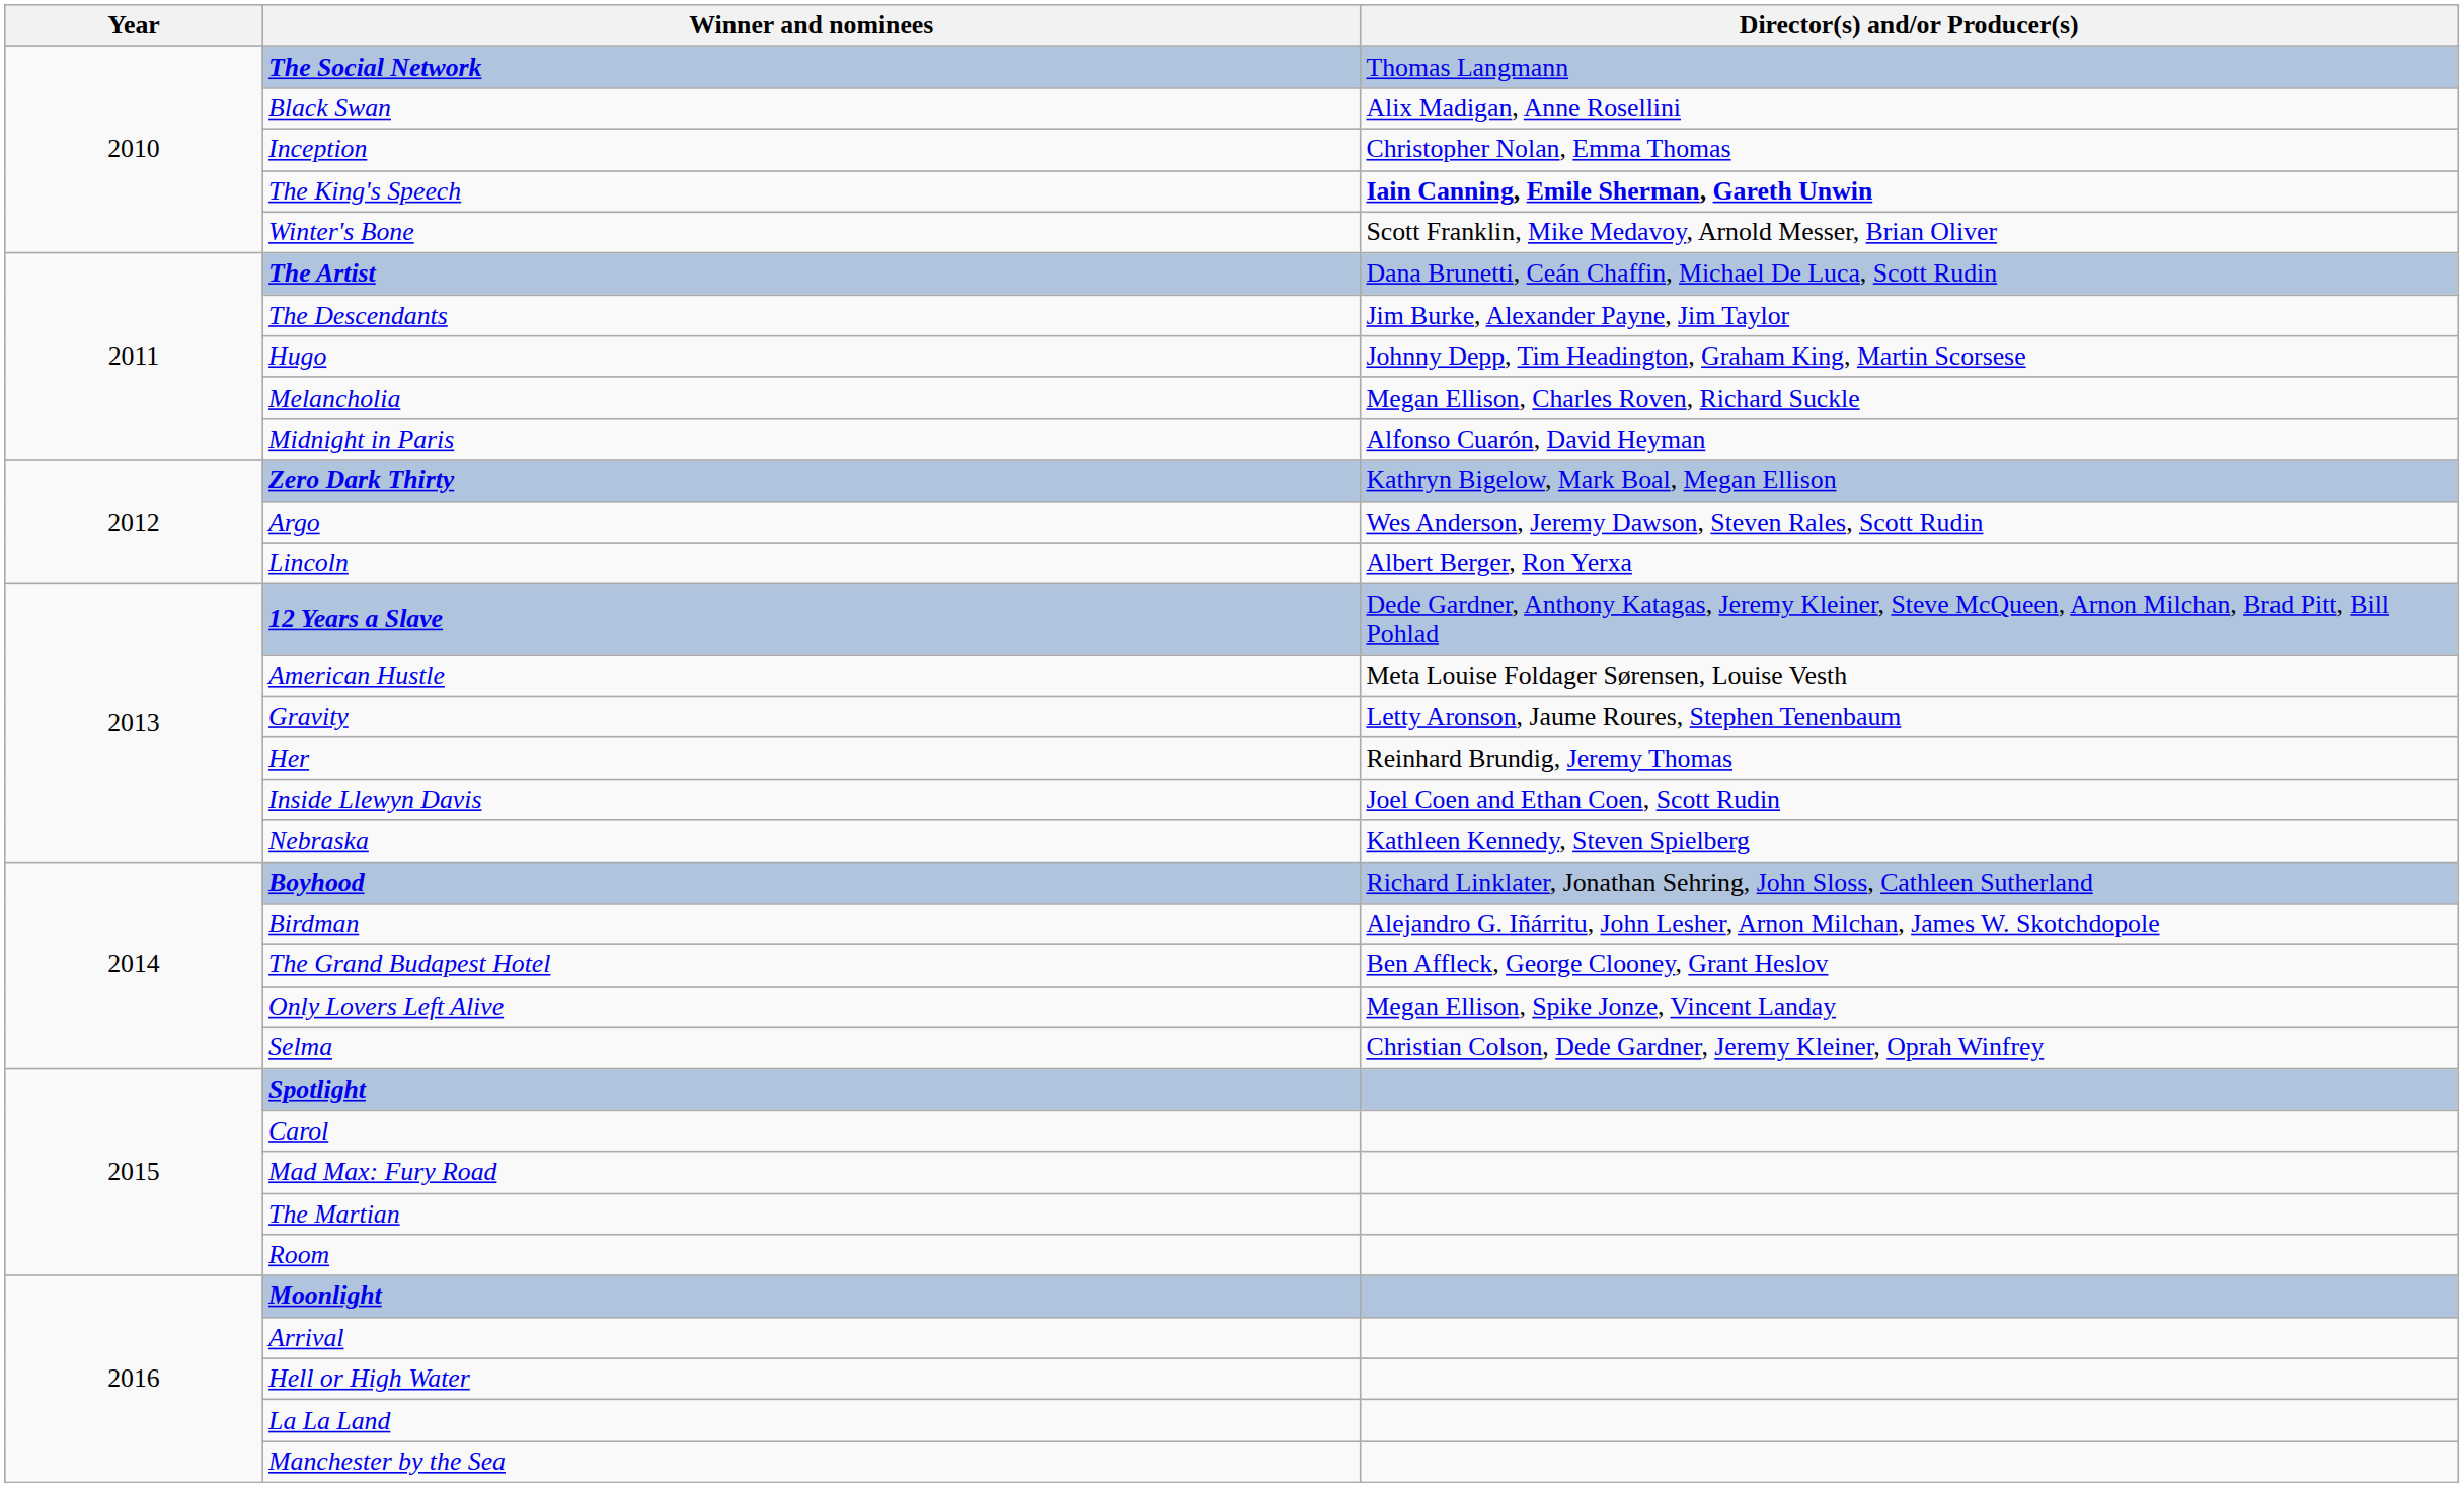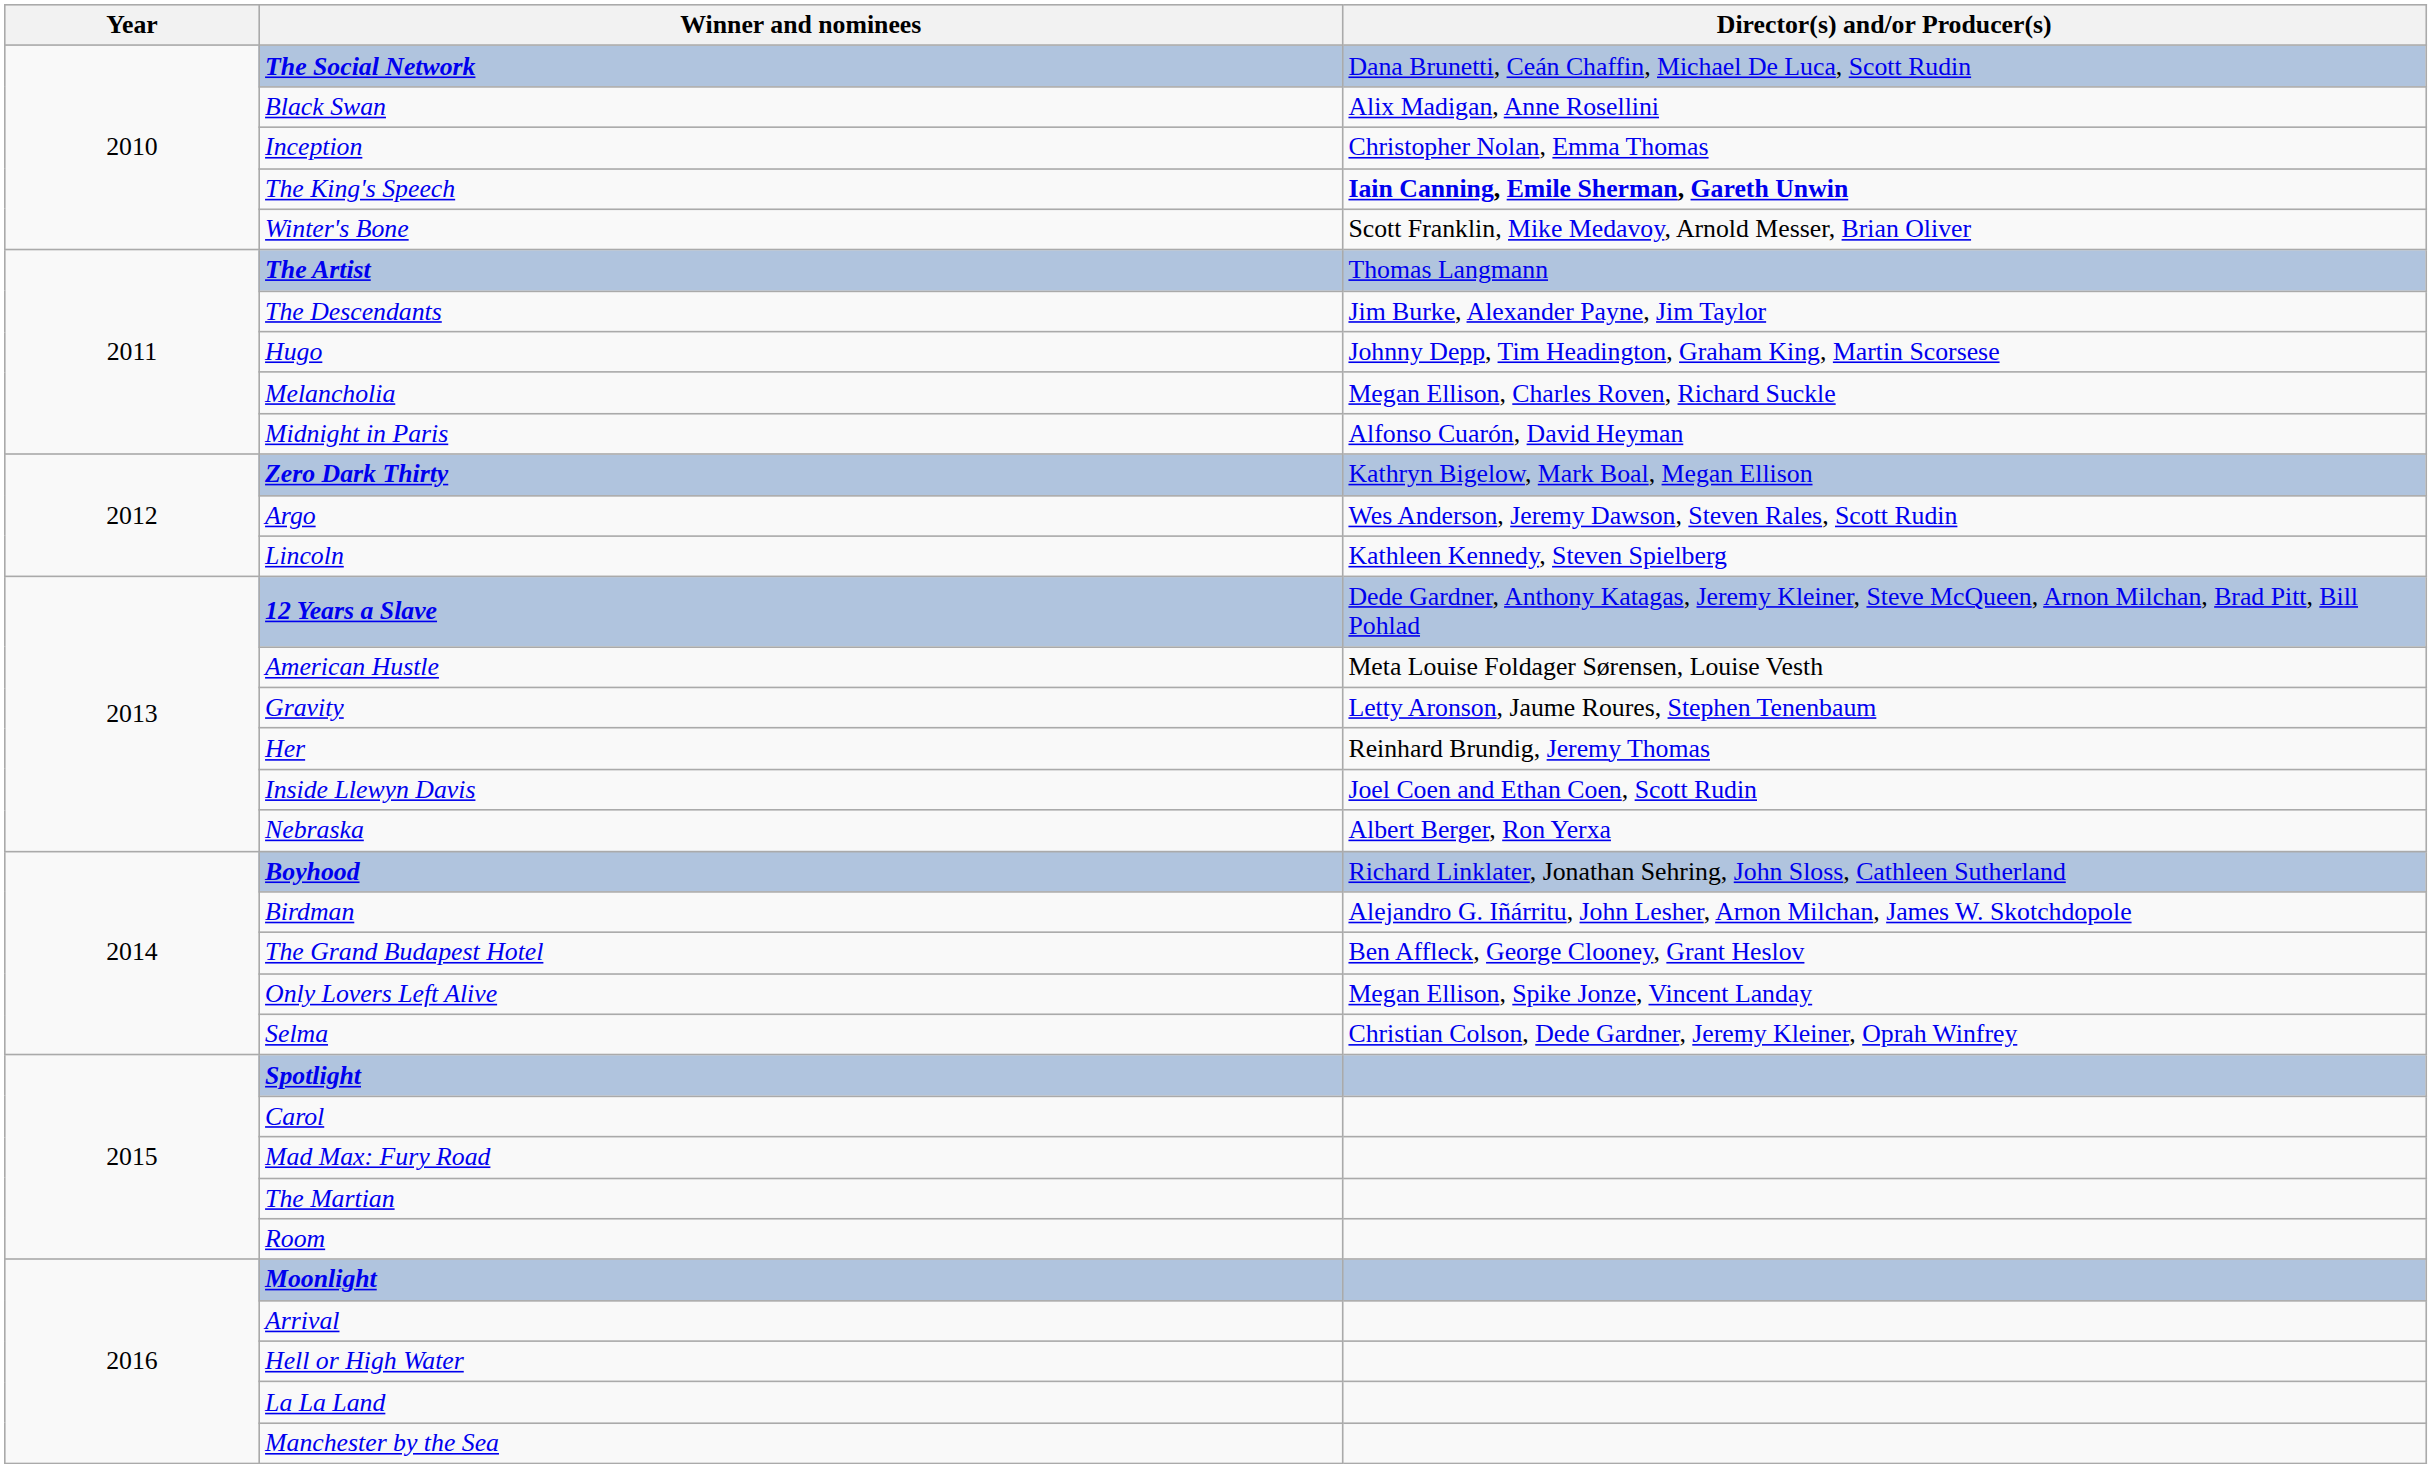 <table class="wikitable" width="95%" cellpadding="5">
 <tr>
 <th width="100"><strong>Year</strong></th>
 <th width="450"><strong>Winner and nominees</strong></th>
 <th width="450"><strong>Director(s) and/or Producer(s)</strong></th>
 </tr>
 <tr>
 <td rowspan="5" style="text-align:center;">2010</td>
 <td style="background:#B0C4DE;"><strong><em><a href='#'>The Social Network</a></em></strong></td>
-<td style="background:#B0C4DE;"><a href='#'>Thomas Langmann</a></td>
+<td style="background:#B0C4DE;"><a href='#'>Dana Brunetti</a>, <a href='#'>Ceán Chaffin</a>, <a href='#'>Michael De Luca</a>, <a href='#'>Scott Rudin</a></td>
 </tr>
 <tr>
 <td><em><a href='#'>Black Swan</a></em></td>
 <td><a href='#'>Alix Madigan</a>, <a href='#'>Anne Rosellini</a></td>
 </tr>
 <tr>
 <td><em><a href='#'>Inception</a></em></td>
 <td><a href='#'>Christopher Nolan</a>, <a href='#'>Emma Thomas</a></td>
 </tr>
 <tr>
 <td><em><a href='#'>The King's Speech</a></em></td>
 <td><strong><a href='#'>Iain Canning</a>, <a href='#'>Emile Sherman</a>, <a href='#'>Gareth Unwin</a></strong></td>
 </tr>
 <tr>
 <td><em><a href='#'>Winter's Bone</a></em></td>
 <td>Scott Franklin, <a href='#'>Mike Medavoy</a>, Arnold Messer, <a href='#'>Brian Oliver</a></td>
 </tr>
 <tr>
 <td rowspan="5" style="text-align:center;">2011</td>
 <td style="background:#B0C4DE;"><strong><em><a href='#'>The Artist</a></em></strong></td>
-<td style="background:#B0C4DE;"><a href='#'>Dana Brunetti</a>, <a href='#'>Ceán Chaffin</a>, <a href='#'>Michael De Luca</a>, <a href='#'>Scott Rudin</a></td>
+<td style="background:#B0C4DE;"><a href='#'>Thomas Langmann</a></td>
 </tr>
 <tr>
 <td><em><a href='#'>The Descendants</a></em></td>
 <td><a href='#'>Jim Burke</a>, <a href='#'>Alexander Payne</a>, <a href='#'>Jim Taylor</a></td>
 </tr>
 <tr>
 <td><em><a href='#'>Hugo</a></em></td>
 <td><a href='#'>Johnny Depp</a>, <a href='#'>Tim Headington</a>, <a href='#'>Graham King</a>, <a href='#'>Martin Scorsese</a></td>
 </tr>
 <tr>
 <td><em><a href='#'>Melancholia</a></em></td>
 <td><a href='#'>Megan Ellison</a>, <a href='#'>Charles Roven</a>, <a href='#'>Richard Suckle</a></td>
 </tr>
 <tr>
 <td><em><a href='#'>Midnight in Paris</a></em></td>
 <td><a href='#'>Alfonso Cuarón</a>, <a href='#'>David Heyman</a></td>
 </tr>
 <tr>
 <td rowspan="3" style="text-align:center;">2012</td>
 <td style="background:#B0C4DE;"><strong><em><a href='#'>Zero Dark Thirty</a></em></strong></td>
 <td style="background:#B0C4DE;"><a href='#'>Kathryn Bigelow</a>, <a href='#'>Mark Boal</a>, <a href='#'>Megan Ellison</a></td>
 </tr>
 <tr>
 <td><em><a href='#'>Argo</a></em></td>
 <td><a href='#'>Wes Anderson</a>, <a href='#'>Jeremy Dawson</a>, <a href='#'>Steven Rales</a>, <a href='#'>Scott Rudin</a></td>
 </tr>
 <tr>
 <td><em><a href='#'>Lincoln</a></em></td>
-<td><a href='#'>Albert Berger</a>, <a href='#'>Ron Yerxa</a></td>
+<td><a href='#'>Kathleen Kennedy</a>, <a href='#'>Steven Spielberg</a></td>
 </tr>
 <tr>
 <td rowspan="6" style="text-align:center;">2013</td>
 <td style="background:#B0C4DE;"><strong><em><a href='#'>12 Years a Slave</a></em></strong></td>
 <td style="background:#B0C4DE;"><a href='#'>Dede Gardner</a>, <a href='#'>Anthony Katagas</a>, <a href='#'>Jeremy Kleiner</a>, <a href='#'>Steve McQueen</a>, <a href='#'>Arnon Milchan</a>, <a href='#'>Brad Pitt</a>, <a href='#'>Bill Pohlad</a></td>
 </tr>
 <tr>
 <td><em><a href='#'>American Hustle</a></em></td>
 <td>Meta Louise Foldager Sørensen, Louise Vesth</td>
 </tr>
 <tr>
 <td><em><a href='#'>Gravity</a></em></td>
 <td><a href='#'>Letty Aronson</a>, Jaume Roures, <a href='#'>Stephen Tenenbaum</a></td>
 </tr>
 <tr>
 <td><em><a href='#'>Her</a></em></td>
 <td>Reinhard Brundig, <a href='#'>Jeremy Thomas</a></td>
 </tr>
 <tr>
 <td><em><a href='#'>Inside Llewyn Davis</a></em></td>
 <td><a href='#'>Joel Coen and Ethan Coen</a>, <a href='#'>Scott Rudin</a></td>
 </tr>
 <tr>
 <td><em><a href='#'>Nebraska</a></em></td>
-<td><a href='#'>Kathleen Kennedy</a>, <a href='#'>Steven Spielberg</a></td>
+<td><a href='#'>Albert Berger</a>, <a href='#'>Ron Yerxa</a></td>
 </tr>
 <tr>
 <td rowspan="5" style="text-align:center;">2014</td>
 <td style="background:#B0C4DE;"><strong><em><a href='#'>Boyhood</a></em></strong></td>
 <td style="background:#B0C4DE;"><a href='#'>Richard Linklater</a>, Jonathan Sehring, <a href='#'>John Sloss</a>, <a href='#'>Cathleen Sutherland</a></td>
 </tr>
 <tr>
 <td><em><a href='#'>Birdman</a></em></td>
 <td><a href='#'>Alejandro G. Iñárritu</a>, <a href='#'>John Lesher</a>, <a href='#'>Arnon Milchan</a>, <a href='#'>James W. Skotchdopole</a></td>
 </tr>
 <tr>
 <td><em><a href='#'>The Grand Budapest Hotel</a></em></td>
 <td><a href='#'>Ben Affleck</a>, <a href='#'>George Clooney</a>, <a href='#'>Grant Heslov</a></td>
 </tr>
 <tr>
 <td><em><a href='#'>Only Lovers Left Alive</a></em></td>
 <td><a href='#'>Megan Ellison</a>, <a href='#'>Spike Jonze</a>, <a href='#'>Vincent Landay</a></td>
 </tr>
 <tr>
 <td><em><a href='#'>Selma</a></em></td>
 <td><a href='#'>Christian Colson</a>, <a href='#'>Dede Gardner</a>, <a href='#'>Jeremy Kleiner</a>, <a href='#'>Oprah Winfrey</a></td>
 </tr>
 <tr>
 <td rowspan="5" style="text-align:center;">2015</td>
 <td style="background:#B0C4DE;"><strong><em><a href='#'>Spotlight</a></em></strong></td>
 <td style="background:#B0C4DE;"></td>
 </tr>
 <tr>
 <td><em><a href='#'>Carol</a></em></td>
 <td></td>
 </tr>
 <tr>
 <td><em><a href='#'>Mad Max: Fury Road</a></em></td>
 <td></td>
 </tr>
 <tr>
 <td><em><a href='#'>The Martian</a></em></td>
 <td></td>
 </tr>
 <tr>
 <td><em><a href='#'>Room</a></em></td>
 <td></td>
 </tr>
 <tr>
 <td rowspan="5" style="text-align:center;">2016</td>
 <td style="background:#B0C4DE;"><strong><em><a href='#'>Moonlight</a></em></strong></td>
 <td style="background:#B0C4DE;"></td>
 </tr>
 <tr>
 <td><em><a href='#'>Arrival</a></em></td>
 <td></td>
 </tr>
 <tr>
 <td><em><a href='#'>Hell or High Water</a></em></td>
 <td></td>
 </tr>
 <tr>
 <td><em><a href='#'>La La Land</a></em></td>
 <td></td>
 </tr>
 <tr>
 <td><em><a href='#'>Manchester by the Sea</a></em></td>
 <td></td>
 </tr>
 </table>
